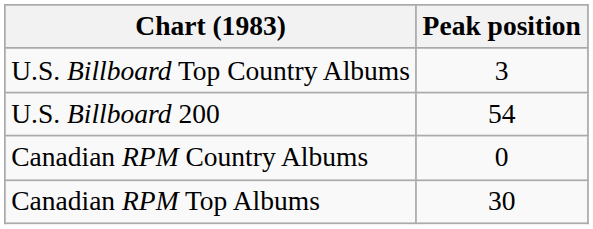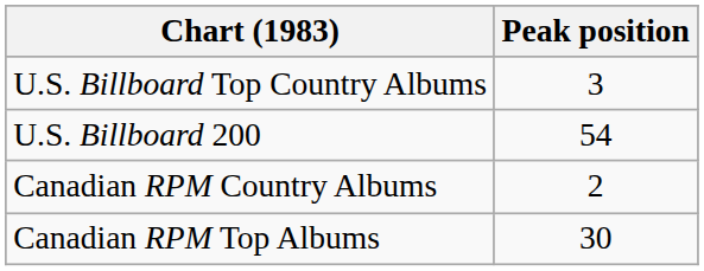 <table class="wikitable">
 <tr>
 <th>Chart (1983)</th>
 <th>Peak position</th>
 </tr>
 <tr>
 <td>U.S. <em>Billboard</em> Top Country Albums</td>
 <td align="center">3</td>
 </tr>
 <tr>
 <td>U.S. <em>Billboard</em> 200</td>
 <td align="center">54</td>
 </tr>
 <tr>
 <td>Canadian <em>RPM</em> Country Albums</td>
-<td align="center">0</td>
+<td align="center">2</td>
 </tr>
 <tr>
 <td>Canadian <em>RPM</em> Top Albums</td>
 <td align="center">30</td>
 </tr>
 </table>
